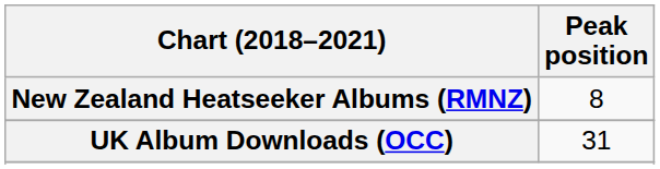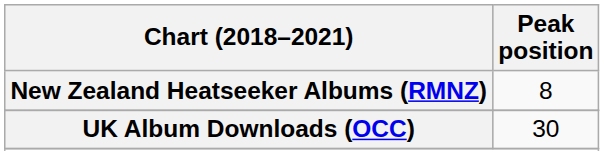 <table class="wikitable sortable plainrowheaders" style="text-align:center">
 <tr>
 <th scope="col">Chart (2018–2021)</th>
 <th scope="col">Peak<br>position</th>
 </tr>
 <tr>
 <th scope="row">New Zealand Heatseeker Albums (<a href='#'>RMNZ</a>)</th>
 <td>8</td>
 </tr>
 <tr>
 </tr>
 <tr>
 <th scope="row">UK Album Downloads (<a href='#'>OCC</a>)</th>
-<td>31</td>
+<td>30</td>
 </tr>
 <tr>
 </tr>
 <tr>
 </tr>
 <tr>
 </tr>
 <tr>
 </tr>
 </table>
